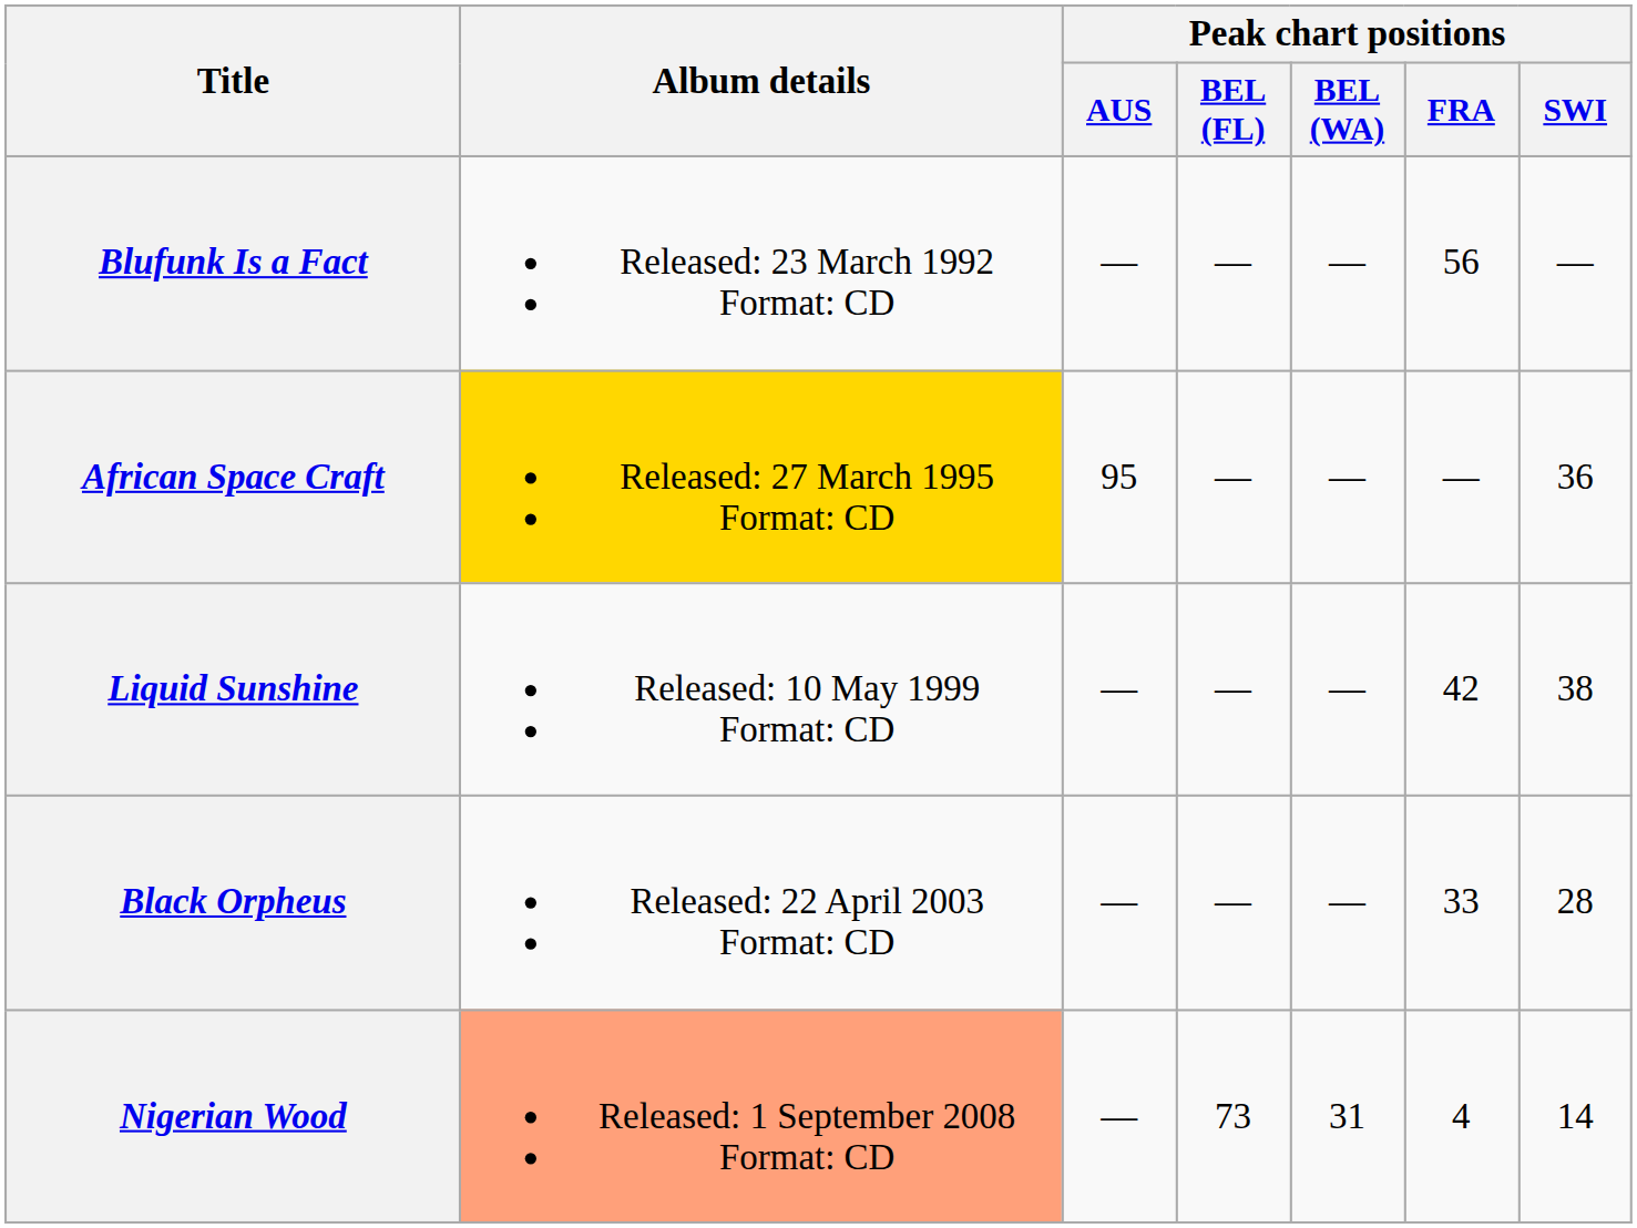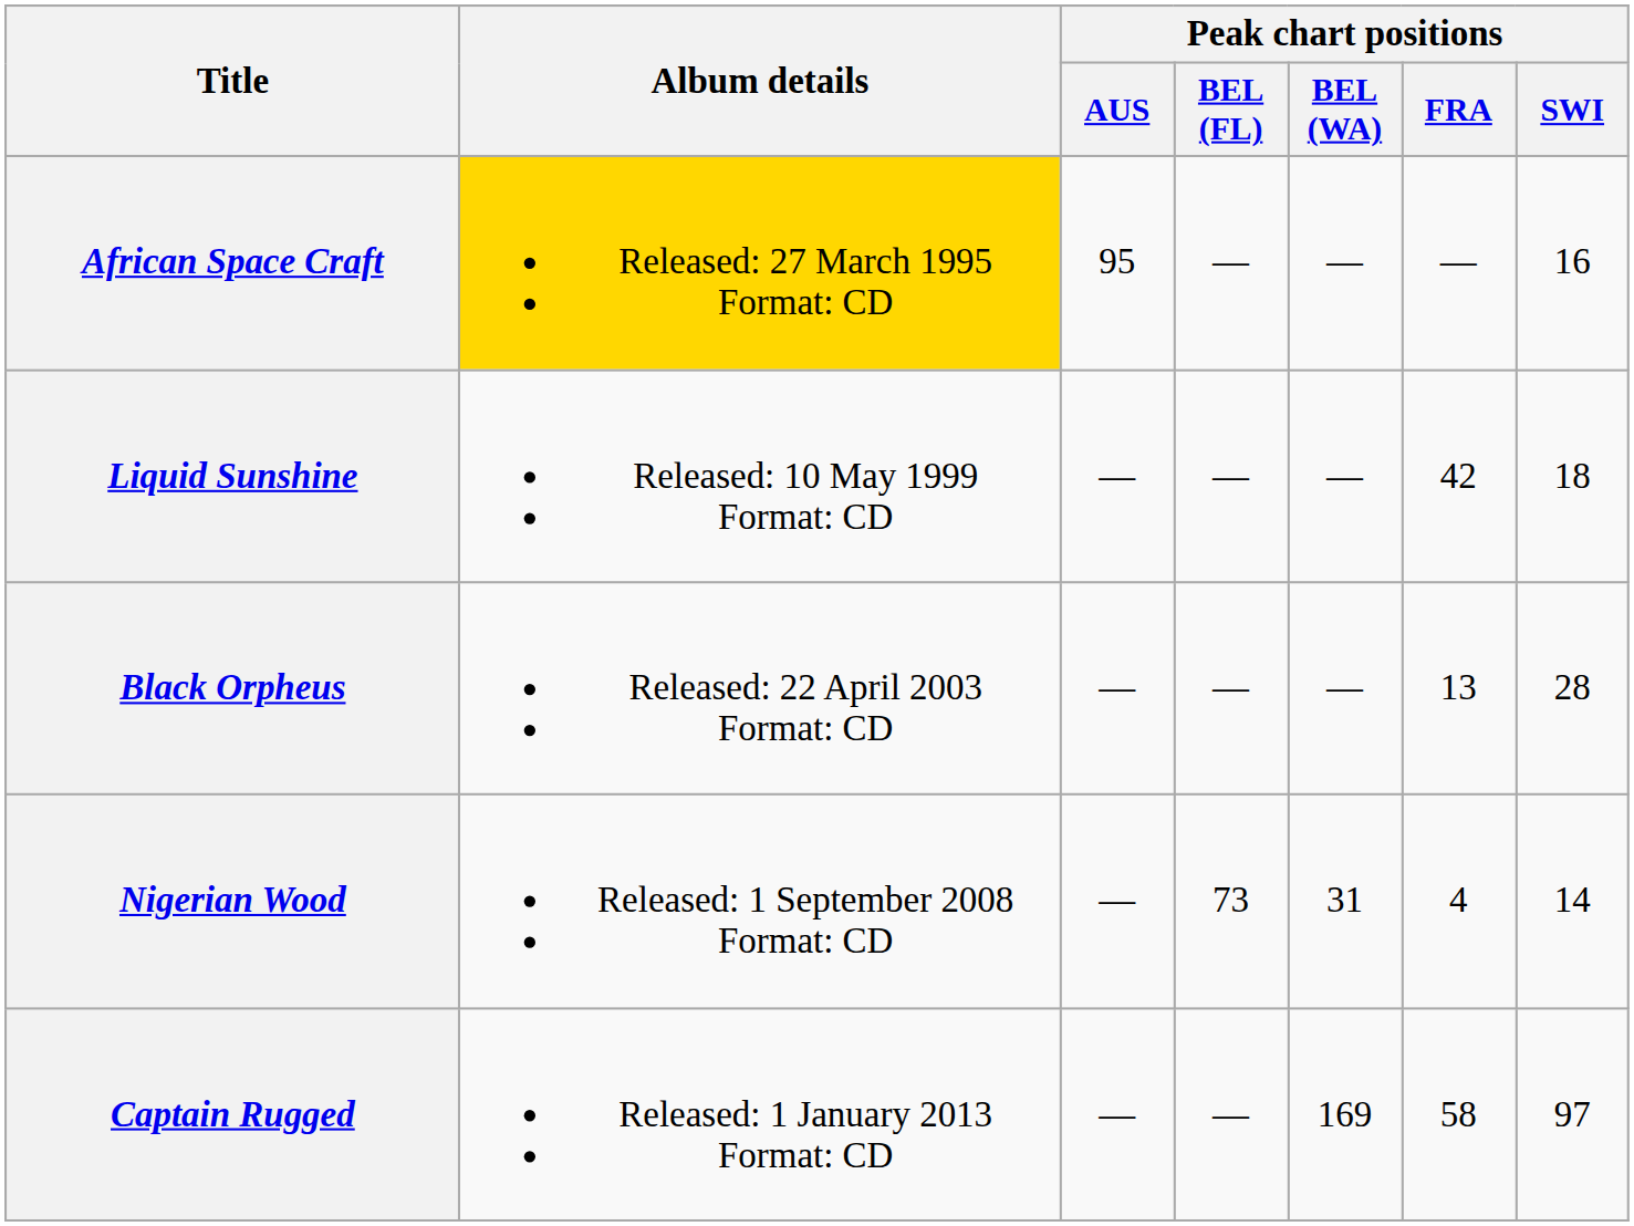 <table class="wikitable plainrowheaders" style="text-align:center;" border="1">
 <tr>
 <th scope="col" rowspan="2" style="width:12em;">Title</th>
 <th scope="col" rowspan="2" style="width:16em;">Album details</th>
 <th scope="col" colspan="5">Peak chart positions</th>
 </tr>
 <tr>
 <th scope="col" style="width:3em;font-size:90%;"><a href='#'>AUS</a><br></th>
 <th scope="col" style="width:3em;font-size:90%;"><a href='#'>BEL<br>(FL)</a><br></th>
 <th scope="col" style="width:3em;font-size:90%;"><a href='#'>BEL<br>(WA)</a><br></th>
 <th scope="col" style="width:3em;font-size:90%;"><a href='#'>FRA</a><br></th>
 <th scope="col" style="width:3em;font-size:90%;"><a href='#'>SWI</a><br></th>
 </tr>
 <tr>
-<th scope="row"><em><a href='#'>Blufunk Is a Fact</a></em></th>
-<td><br><ul><li>Released: 23 March 1992</li><li>Format: CD</li></ul></td>
-<td>—</td>
-<td>—</td>
-<td>—</td>
-<td>56</td>
-<td>—</td>
-</tr>
-<tr>
 <th scope="row"><em><a href='#'>African Space Craft</a></em></th>
 <td style="background: gold;"><br><ul><li>Released: 27 March 1995</li><li>Format: CD</li></ul></td>
 <td>95</td>
 <td>—</td>
 <td>—</td>
 <td>—</td>
-<td>36</td>
+<td>16</td>
 </tr>
 <tr>
 <th scope="row"><em><a href='#'>Liquid Sunshine</a></em></th>
 <td><br><ul><li>Released: 10 May 1999</li><li>Format: CD</li></ul></td>
 <td>—</td>
 <td>—</td>
 <td>—</td>
 <td>42</td>
-<td>38</td>
+<td>18</td>
 </tr>
 <tr>
 <th scope="row"><em><a href='#'>Black Orpheus</a></em></th>
 <td><br><ul><li>Released: 22 April 2003</li><li>Format: CD</li></ul></td>
 <td>—</td>
 <td>—</td>
 <td>—</td>
-<td>33</td>
+<td>13</td>
 <td>28</td>
 </tr>
 <tr>
 <th scope="row"><em><a href='#'>Nigerian Wood</a></em></th>
-<td style="background: lightsalmon;"><br><ul><li>Released: 1 September 2008</li><li>Format: CD</li></ul></td>
+<td><br><ul><li>Released: 1 September 2008</li><li>Format: CD</li></ul></td>
 <td>—</td>
 <td>73</td>
 <td>31</td>
 <td>4</td>
 <td>14</td>
 </tr>
+<tr>
+<th scope="row"><em><a href='#'>Captain Rugged</a></em></th>
+<td><br><ul><li>Released: 1 January 2013</li><li>Format: CD</li></ul></td>
+<td>—</td>
+<td>—</td>
+<td>169</td>
+<td>58</td>
+<td>97</td>
+</tr>
 </table>
